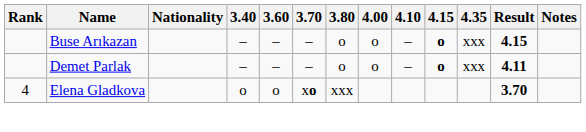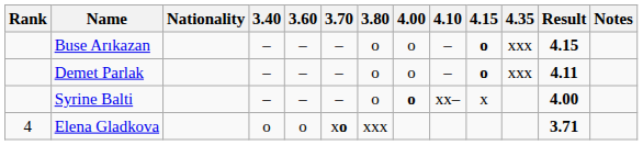 <table class="wikitable sortable" style="text-align:center;font-size:95%">
 <tr>
 <th>Rank</th>
 <th>Name</th>
 <th>Nationality</th>
 <th>3.40</th>
 <th>3.60</th>
 <th>3.70</th>
 <th>3.80</th>
 <th>4.00</th>
 <th>4.10</th>
 <th>4.15</th>
 <th>4.35</th>
 <th>Result</th>
 <th>Notes</th>
 </tr>
 <tr>
 <td></td>
 <td align=left><a href='#'>Buse Arıkazan</a></td>
 <td align=left></td>
 <td>–</td>
 <td>–</td>
 <td>–</td>
 <td>o</td>
 <td>o</td>
 <td>–</td>
 <td><strong>o</strong></td>
 <td>xxx</td>
 <td><strong>4.15</strong></td>
 <td></td>
 </tr>
 <tr>
 <td></td>
 <td align=left><a href='#'>Demet Parlak</a></td>
 <td align=left></td>
 <td>–</td>
 <td>–</td>
 <td>–</td>
 <td>o</td>
 <td>o</td>
 <td>–</td>
 <td><strong>o</strong></td>
 <td>xxx</td>
 <td><strong>4.11</strong></td>
 <td></td>
 </tr>
 <tr>
+<td></td>
+<td align=left><a href='#'>Syrine Balti</a></td>
+<td align=left></td>
+<td>–</td>
+<td>–</td>
+<td>–</td>
+<td>o</td>
+<td><strong>o</strong></td>
+<td>xx–</td>
+<td>x</td>
+<td></td>
+<td><strong>4.00</strong></td>
+<td></td>
+</tr>
+<tr>
 <td>4</td>
 <td align=left><a href='#'>Elena Gladkova</a></td>
 <td align=left></td>
 <td>o</td>
 <td>o</td>
 <td>x<strong>o</strong></td>
 <td>xxx</td>
 <td></td>
 <td></td>
 <td></td>
 <td></td>
-<td><strong>3.70</strong></td>
+<td><strong>3.71</strong></td>
 <td></td>
 </tr>
 </table>
